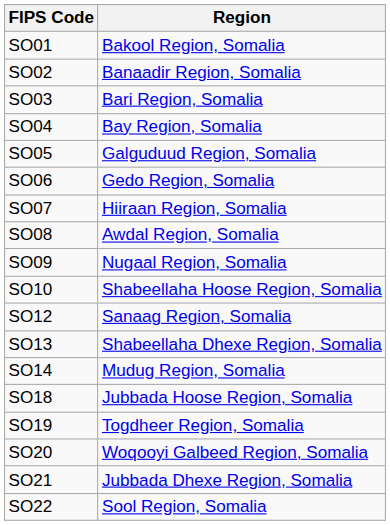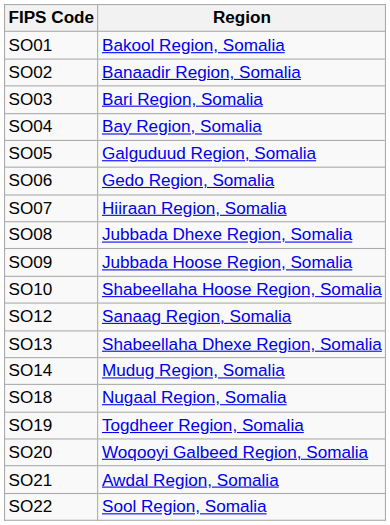 <table class="wikitable">
 <tr>
 <th>FIPS Code</th>
 <th>Region</th>
 </tr>
 <tr>
 <td>SO01</td>
 <td><a href='#'>Bakool Region, Somalia</a></td>
 </tr>
 <tr>
 <td>SO02</td>
 <td><a href='#'>Banaadir Region, Somalia</a></td>
 </tr>
 <tr>
 <td>SO03</td>
 <td><a href='#'>Bari Region, Somalia</a></td>
 </tr>
 <tr>
 <td>SO04</td>
 <td><a href='#'>Bay Region, Somalia</a></td>
 </tr>
 <tr>
 <td>SO05</td>
 <td><a href='#'>Galguduud Region, Somalia</a></td>
 </tr>
 <tr>
 <td>SO06</td>
 <td><a href='#'>Gedo Region, Somalia</a></td>
 </tr>
 <tr>
 <td>SO07</td>
 <td><a href='#'>Hiiraan Region, Somalia</a></td>
 </tr>
 <tr>
 <td>SO08</td>
-<td><a href='#'>Awdal Region, Somalia</a></td>
+<td><a href='#'>Jubbada Dhexe Region, Somalia</a></td>
 </tr>
 <tr>
 <td>SO09</td>
-<td><a href='#'>Nugaal Region, Somalia</a></td>
+<td><a href='#'>Jubbada Hoose Region, Somalia</a></td>
 </tr>
 <tr>
 <td>SO10</td>
 <td><a href='#'>Shabeellaha Hoose Region, Somalia</a></td>
 </tr>
 <tr>
 <td>SO12</td>
 <td><a href='#'>Sanaag Region, Somalia</a></td>
 </tr>
 <tr>
 <td>SO13</td>
 <td><a href='#'>Shabeellaha Dhexe Region, Somalia</a></td>
 </tr>
 <tr>
 <td>SO14</td>
 <td><a href='#'>Mudug Region, Somalia</a></td>
 </tr>
 <tr>
 <td>SO18</td>
-<td><a href='#'>Jubbada Hoose Region, Somalia</a></td>
+<td><a href='#'>Nugaal Region, Somalia</a></td>
 </tr>
 <tr>
 <td>SO19</td>
 <td><a href='#'>Togdheer Region, Somalia</a></td>
 </tr>
 <tr>
 <td>SO20</td>
 <td><a href='#'>Woqooyi Galbeed Region, Somalia</a></td>
 </tr>
 <tr>
 <td>SO21</td>
-<td><a href='#'>Jubbada Dhexe Region, Somalia</a></td>
+<td><a href='#'>Awdal Region, Somalia</a></td>
 </tr>
 <tr>
 <td>SO22</td>
 <td><a href='#'>Sool Region, Somalia</a></td>
 </tr>
 </table>
